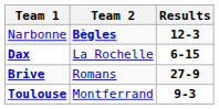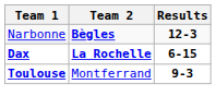 <table class="wikitable">
 <tr>
 <th>Team 1</th>
 <th>Team 2</th>
 <th>Results</th>
 </tr>
 <tr>
 <td><a href='#'>Narbonne</a></td>
 <td><strong><a href='#'>Bègles</a></strong></td>
 <td align="center"><strong>12-3</strong></td>
 </tr>
 <tr bgcolor="white">
 <td><strong><a href='#'>Dax</a></strong></td>
-<td><a href='#'>La Rochelle</a></td>
+<td><strong><a href='#'>La Rochelle</a></strong></td>
 <td align="center"><strong>6-15</strong></td>
-</tr>
-<tr>
-<td><strong><a href='#'>Brive</a></strong></td>
-<td><a href='#'>Romans</a></td>
-<td align="center"><strong>27-9</strong></td>
 </tr>
 <tr bgcolor="white">
 <td><strong><a href='#'>Toulouse</a></strong></td>
 <td><a href='#'>Montferrand</a></td>
 <td align="center"><strong>9-3</strong></td>
 </tr>
 </table>
